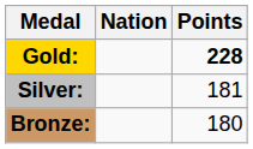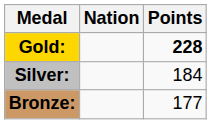 <table class="wikitable">
 <tr>
 <th>Medal</th>
 <th>Nation</th>
 <th>Points</th>
 </tr>
 <tr>
 <td style="text-align:center;background-color:gold;"><strong>Gold:</strong></td>
 <td><strong></strong></td>
 <td align="right"><strong>228</strong></td>
 </tr>
 <tr>
 <td style="text-align:center;background-color:silver;"><strong>Silver:</strong></td>
 <td></td>
-<td align="right">181</td>
+<td align="right">184</td>
 </tr>
 <tr>
 <td style="text-align:center;background-color:#CC9966;"><strong>Bronze:</strong></td>
 <td></td>
-<td align="right">180</td>
+<td align="right">177</td>
 </tr>
 </table>
